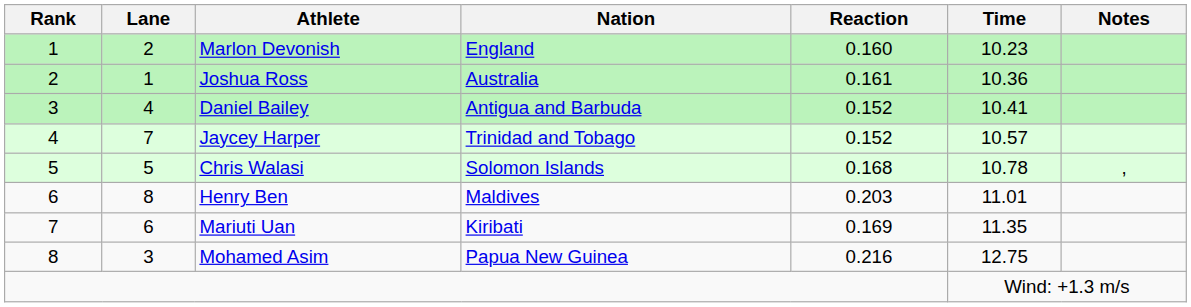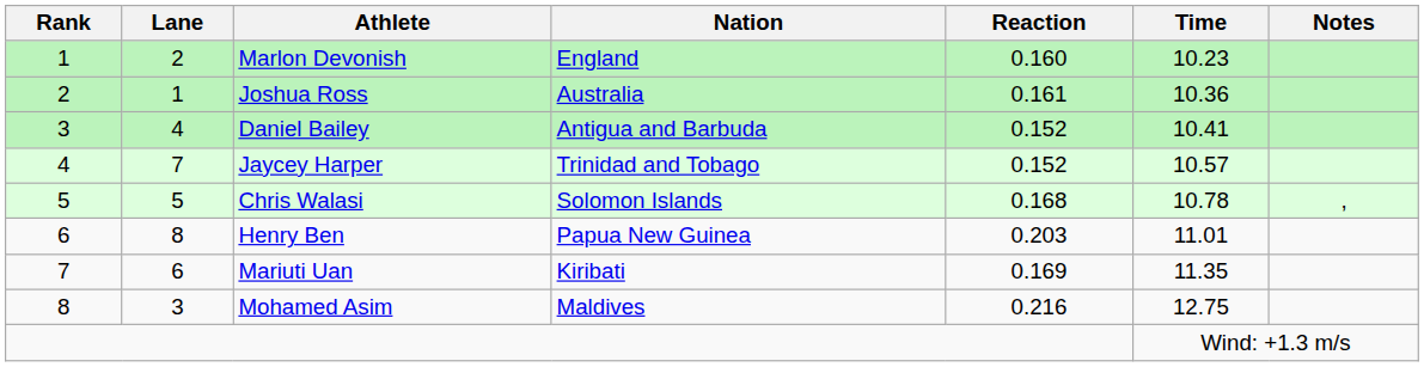 <table class="wikitable sortable" style="text-align:center;width: 80%">
 <tr>
 <th>Rank</th>
 <th>Lane</th>
 <th>Athlete</th>
 <th>Nation</th>
 <th>Reaction</th>
 <th>Time</th>
 <th>Notes</th>
 </tr>
 <tr bgcolor="#bbf3bb">
 <td>1</td>
 <td>2</td>
 <td align="left"><a href='#'>Marlon Devonish</a></td>
 <td align="left"> <a href='#'>England</a></td>
 <td>0.160</td>
 <td>10.23</td>
 <td></td>
 </tr>
 <tr bgcolor="#bbf3bb">
 <td>2</td>
 <td>1</td>
 <td align="left"><a href='#'>Joshua Ross</a></td>
 <td align="left"> <a href='#'>Australia</a></td>
 <td>0.161</td>
 <td>10.36</td>
 <td></td>
 </tr>
 <tr bgcolor="#bbf3bb">
 <td>3</td>
 <td>4</td>
 <td align="left"><a href='#'>Daniel Bailey</a></td>
 <td align="left"> <a href='#'>Antigua and Barbuda</a></td>
 <td>0.152</td>
 <td>10.41</td>
 <td></td>
 </tr>
 <tr bgcolor="#ddffdd">
 <td>4</td>
 <td>7</td>
 <td align="left"><a href='#'>Jaycey Harper</a></td>
 <td align="left"> <a href='#'>Trinidad and Tobago</a></td>
 <td>0.152</td>
 <td>10.57</td>
 <td></td>
 </tr>
 <tr bgcolor="#ddffdd">
 <td>5</td>
 <td>5</td>
 <td align="left"><a href='#'>Chris Walasi</a></td>
 <td align="left"> <a href='#'>Solomon Islands</a></td>
 <td>0.168</td>
 <td>10.78</td>
 <td>, </td>
 </tr>
 <tr>
 <td>6</td>
 <td>8</td>
 <td align="left"><a href='#'>Henry Ben</a></td>
-<td align="left"> <a href='#'>Maldives</a></td>
+<td align="left"> <a href='#'>Papua New Guinea</a></td>
 <td>0.203</td>
 <td>11.01</td>
 <td></td>
 </tr>
 <tr>
 <td>7</td>
 <td>6</td>
 <td align="left"><a href='#'>Mariuti Uan</a></td>
 <td align="left"> <a href='#'>Kiribati</a></td>
 <td>0.169</td>
 <td>11.35</td>
 <td></td>
 </tr>
 <tr>
 <td>8</td>
 <td>3</td>
 <td align="left"><a href='#'>Mohamed Asim</a></td>
-<td align="left"> <a href='#'>Papua New Guinea</a></td>
+<td align="left"> <a href='#'>Maldives</a></td>
 <td>0.216</td>
 <td>12.75</td>
 <td></td>
 </tr>
 <tr>
 <td colspan="5"></td>
 <td colspan="2">Wind: +1.3 m/s</td>
 </tr>
 </table>
